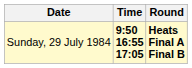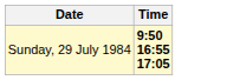 <table class="wikitable">
 <tr>
 <th>Date</th>
 <th>Time</th>
-<th>Round</th>
 </tr>
 <tr style=background:lemonchiffon>
 <td>Sunday, 29 July 1984</td>
 <td><strong>9:50</strong><br><strong>16:55</strong><br><strong>17:05</strong></td>
-<td><strong>Heats</strong><br><strong>Final A</strong><br><strong>Final B</strong></td>
 </tr>
 </table>
